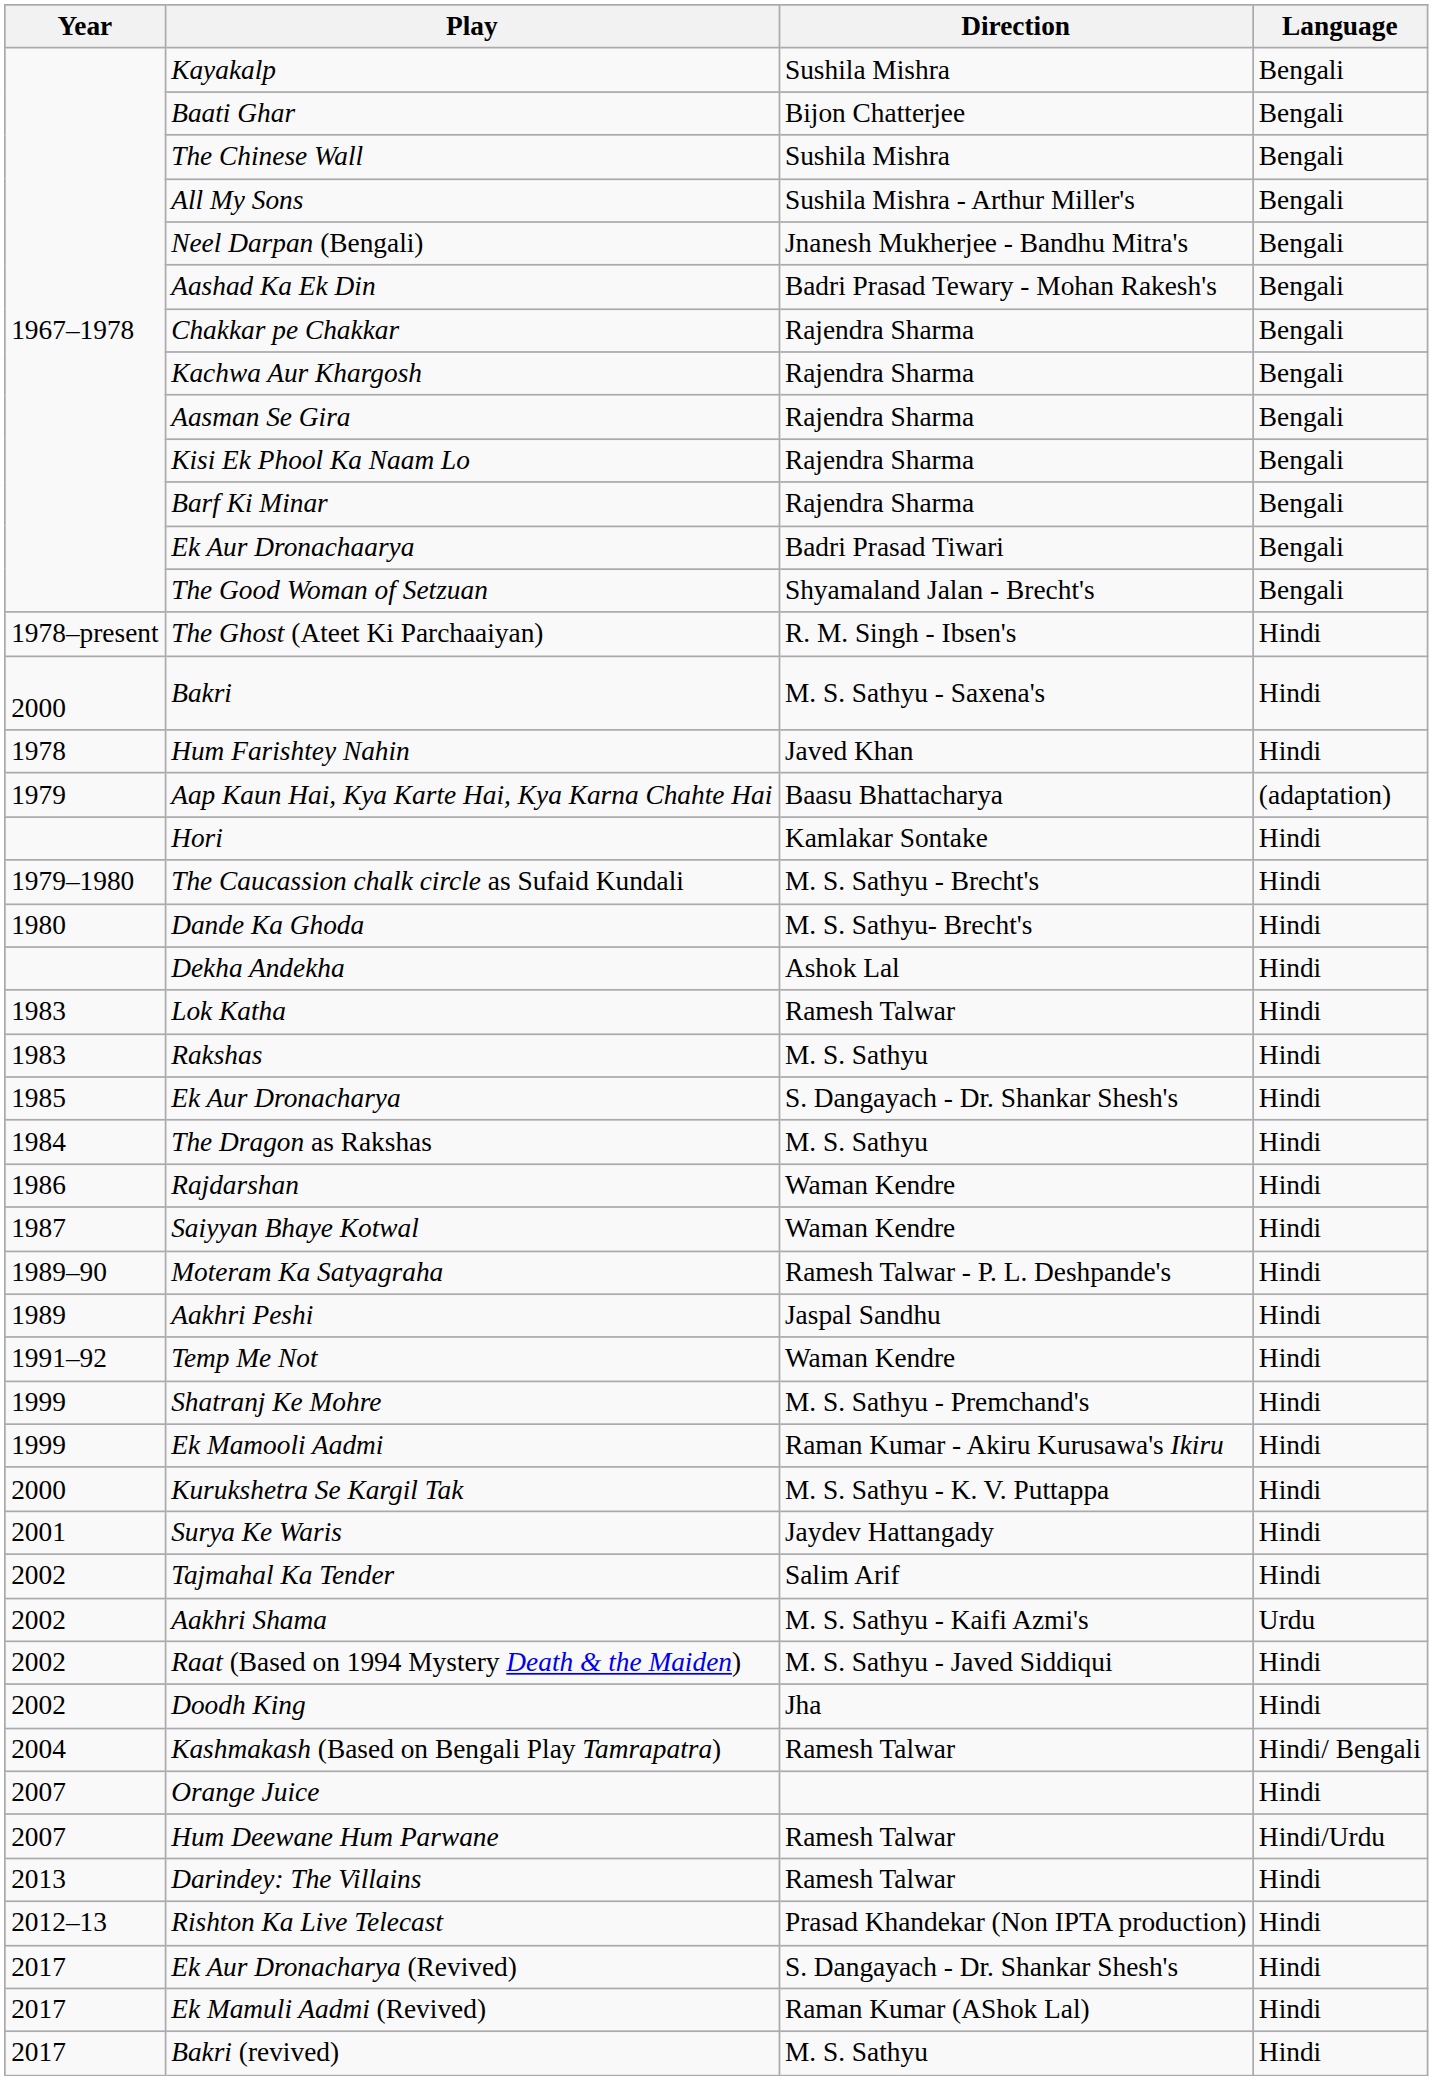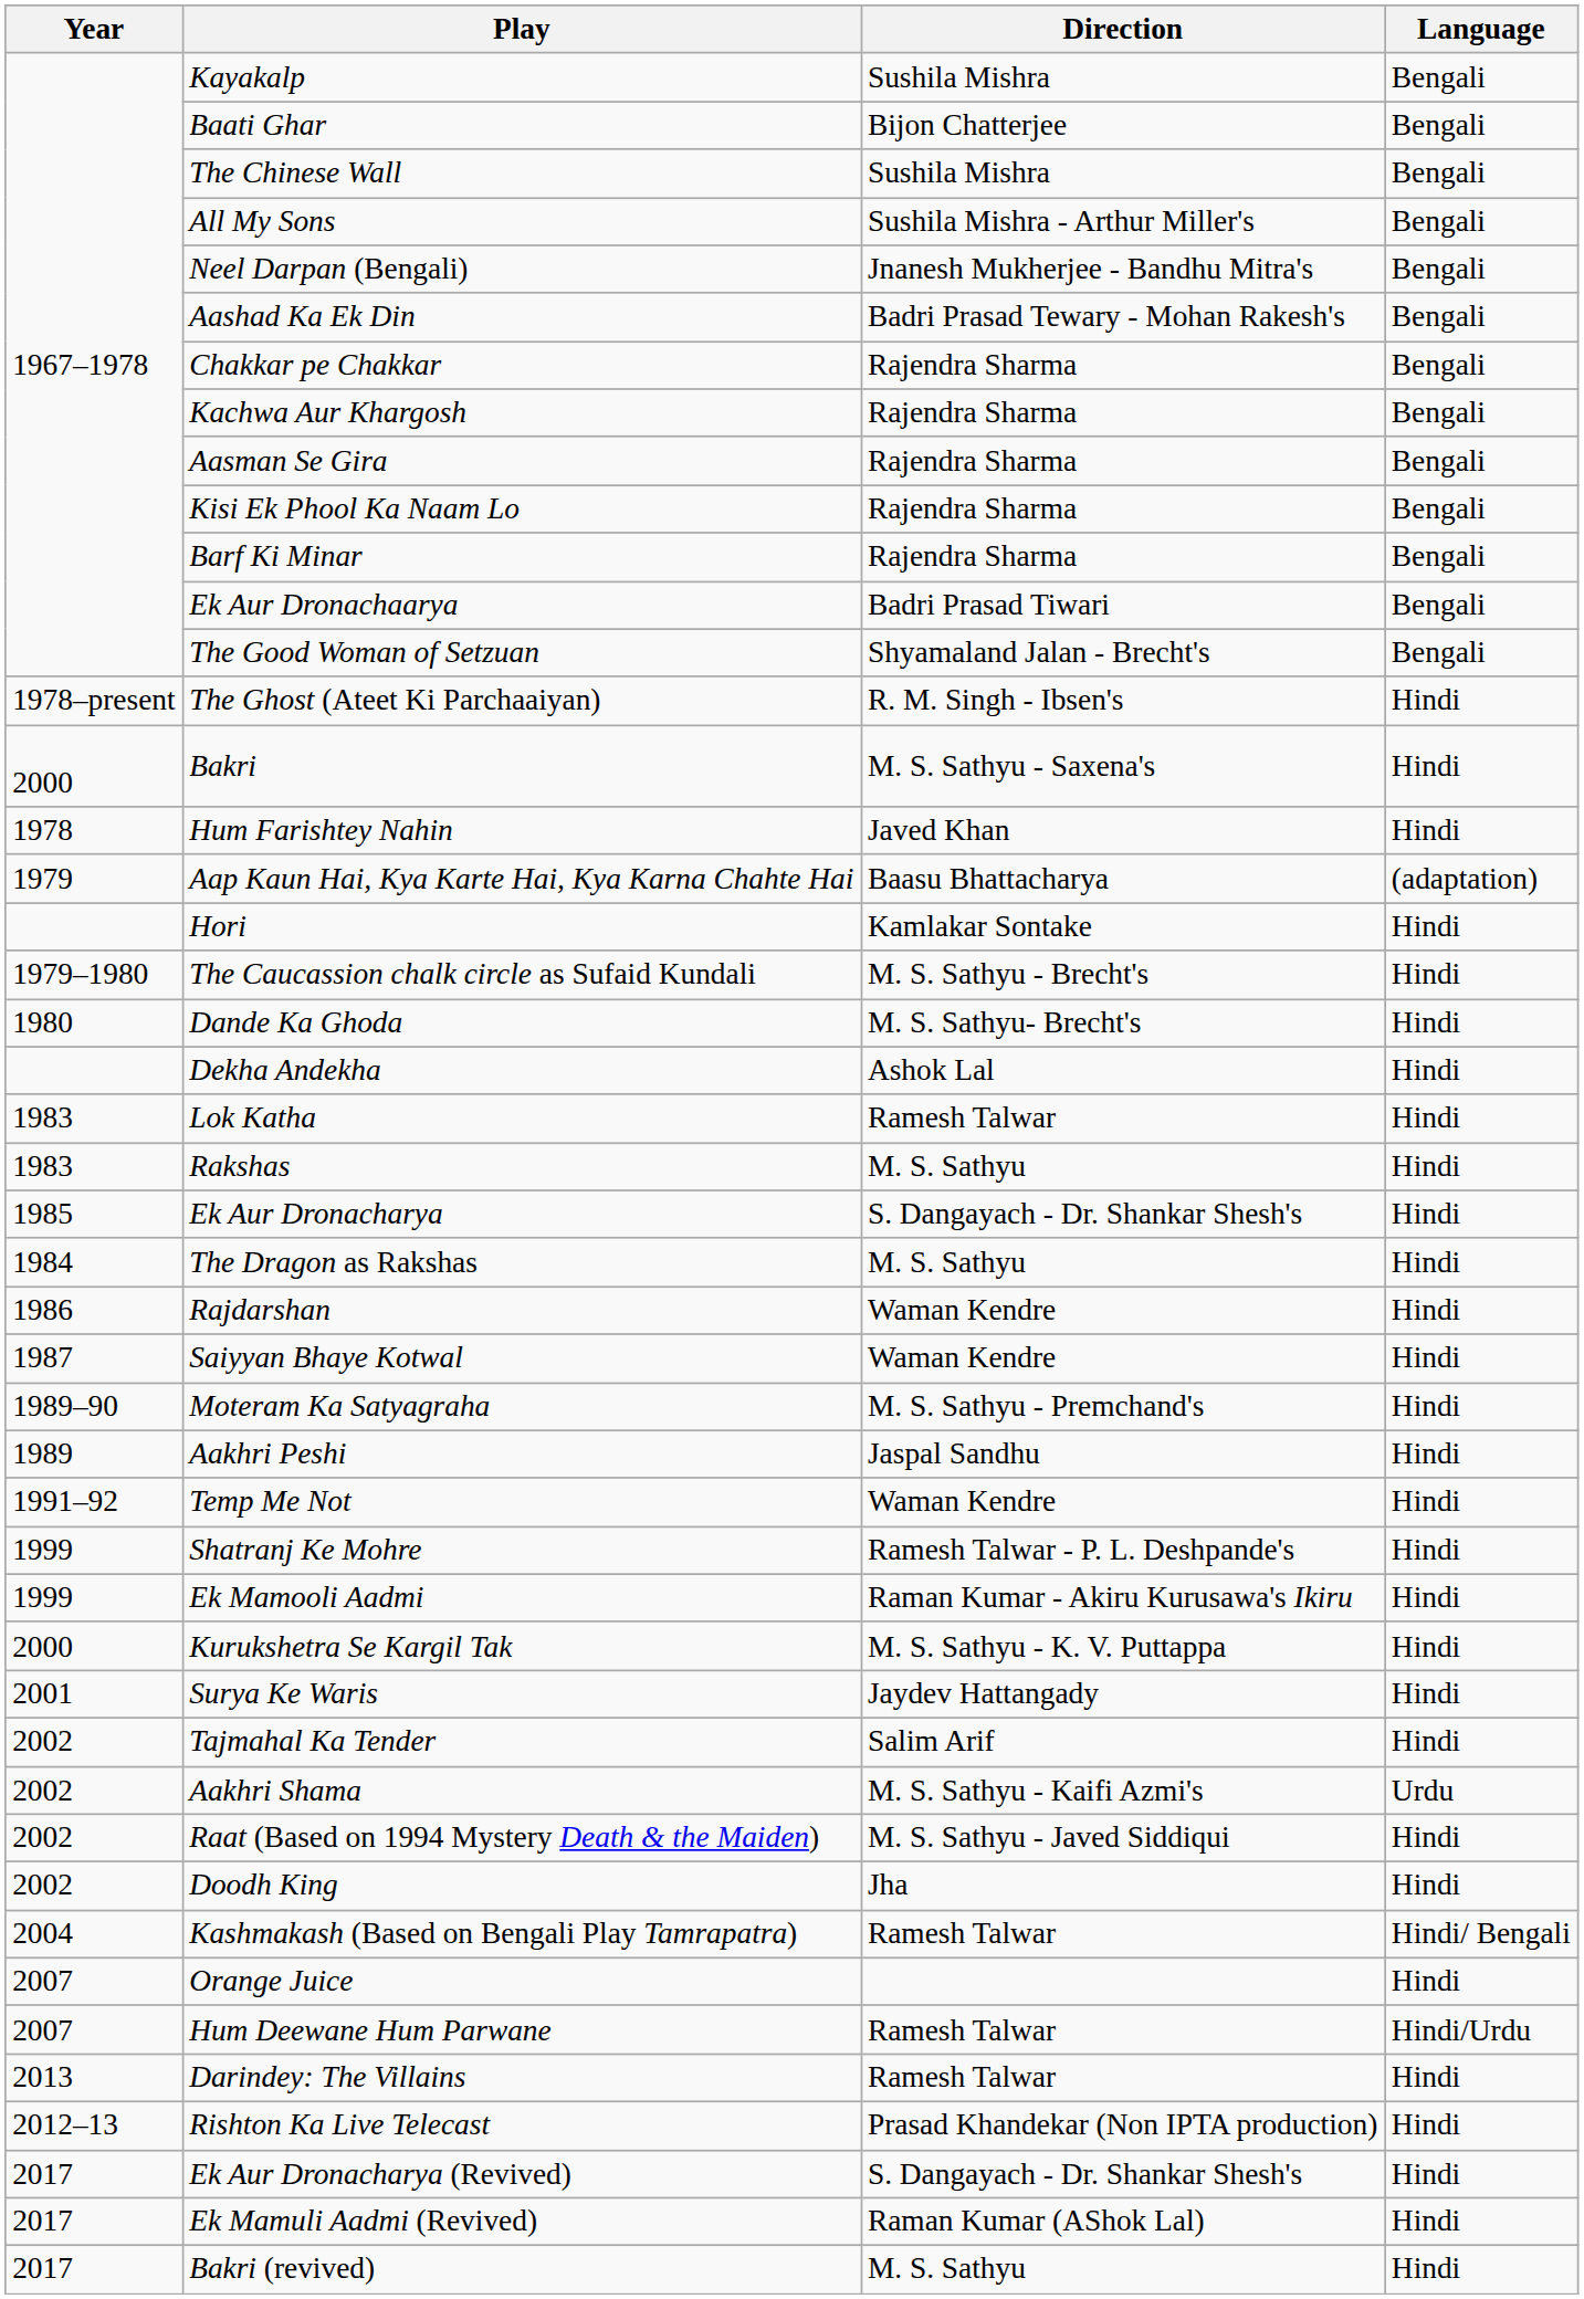 <table class="wikitable">
 <tr>
 <th>Year</th>
 <th>Play</th>
 <th>Direction</th>
 <th>Language</th>
 </tr>
 <tr>
 <td rowspan="13">1967–1978</td>
 <td><em>Kayakalp</em></td>
 <td>Sushila Mishra</td>
 <td>Bengali</td>
 </tr>
 <tr>
 <td><em>Baati Ghar</em></td>
 <td>Bijon Chatterjee</td>
 <td>Bengali</td>
 </tr>
 <tr>
 <td><em>The Chinese Wall</em></td>
 <td>Sushila Mishra</td>
 <td>Bengali</td>
 </tr>
 <tr>
 <td><em>All My Sons</em></td>
 <td>Sushila Mishra - Arthur  Miller's</td>
 <td>Bengali</td>
 </tr>
 <tr>
 <td><em>Neel Darpan</em> (Bengali)</td>
 <td>Jnanesh Mukherjee - Bandhu  Mitra's</td>
 <td>Bengali</td>
 </tr>
 <tr>
 <td><em>Aashad Ka Ek Din</em></td>
 <td>Badri Prasad Tewary - Mohan Rakesh's</td>
 <td>Bengali</td>
 </tr>
 <tr>
 <td><em>Chakkar pe Chakkar</em></td>
 <td>Rajendra Sharma</td>
 <td>Bengali</td>
 </tr>
 <tr>
 <td><em>Kachwa Aur Khargosh</em></td>
 <td>Rajendra Sharma</td>
 <td>Bengali</td>
 </tr>
 <tr>
 <td><em>Aasman Se Gira</em></td>
 <td>Rajendra Sharma</td>
 <td>Bengali</td>
 </tr>
 <tr>
 <td><em>Kisi Ek Phool Ka Naam Lo</em></td>
 <td>Rajendra Sharma</td>
 <td>Bengali</td>
 </tr>
 <tr>
 <td><em>Barf Ki Minar</em></td>
 <td>Rajendra Sharma</td>
 <td>Bengali</td>
 </tr>
 <tr>
 <td><em>Ek Aur Dronachaarya</em></td>
 <td>Badri Prasad Tiwari</td>
 <td>Bengali</td>
 </tr>
 <tr>
 <td><em>The Good Woman of Setzuan</em></td>
 <td>Shyamaland  Jalan - Brecht's</td>
 <td>Bengali</td>
 </tr>
 <tr>
 <td>1978–present</td>
 <td><em>The Ghost</em> (Ateet Ki Parchaaiyan)</td>
 <td>R. M. Singh - Ibsen's</td>
 <td>Hindi</td>
 </tr>
 <tr>
 <td><br>2000</td>
 <td><em>Bakri</em></td>
 <td>M. S. Sathyu - Saxena's</td>
 <td>Hindi</td>
 </tr>
 <tr>
 <td>1978</td>
 <td><em>Hum Farishtey Nahin</em></td>
 <td>Javed Khan</td>
 <td>Hindi</td>
 </tr>
 <tr>
 <td>1979</td>
 <td><em>Aap Kaun Hai, Kya Karte Hai, Kya Karna Chahte Hai</em></td>
 <td>Baasu Bhattacharya</td>
 <td>(adaptation)</td>
 </tr>
 <tr>
 <td></td>
 <td><em>Hori</em></td>
 <td>Kamlakar Sontake</td>
 <td>Hindi</td>
 </tr>
 <tr>
 <td>1979–1980</td>
 <td><em>The  Caucassion chalk circle</em> as Sufaid Kundali</td>
 <td>M. S. Sathyu - Brecht's</td>
 <td>Hindi</td>
 </tr>
 <tr>
 <td>1980</td>
 <td><em>Dande Ka Ghoda</em></td>
 <td>M. S. Sathyu- Brecht's</td>
 <td>Hindi</td>
 </tr>
 <tr>
 <td></td>
 <td><em>Dekha Andekha</em></td>
 <td>Ashok Lal</td>
 <td>Hindi</td>
 </tr>
 <tr>
 <td>1983</td>
 <td><em>Lok Katha</em></td>
 <td>Ramesh Talwar</td>
 <td>Hindi</td>
 </tr>
 <tr>
 <td>1983</td>
 <td><em>Rakshas</em></td>
 <td>M. S. Sathyu</td>
 <td>Hindi</td>
 </tr>
 <tr>
 <td>1985</td>
 <td><em>Ek Aur Dronacharya</em></td>
 <td>S. Dangayach - Dr. Shankar  Shesh's</td>
 <td>Hindi</td>
 </tr>
 <tr>
 <td>1984</td>
 <td><em>The Dragon</em> as Rakshas</td>
 <td>M. S. Sathyu</td>
 <td>Hindi</td>
 </tr>
 <tr>
 <td>1986</td>
 <td><em>Rajdarshan</em></td>
 <td>Waman Kendre</td>
 <td>Hindi</td>
 </tr>
 <tr>
 <td>1987</td>
 <td><em>Saiyyan Bhaye Kotwal</em></td>
 <td>Waman Kendre</td>
 <td>Hindi</td>
 </tr>
 <tr>
 <td>1989–90</td>
 <td><em>Moteram Ka Satyagraha</em></td>
-<td>Ramesh Talwar - P. L. Deshpande's</td>
+<td>M. S. Sathyu - Premchand's</td>
 <td>Hindi</td>
 </tr>
 <tr>
 <td>1989</td>
 <td><em>Aakhri Peshi</em></td>
 <td>Jaspal Sandhu</td>
 <td>Hindi</td>
 </tr>
 <tr>
 <td>1991–92</td>
 <td><em>Temp Me Not</em></td>
 <td>Waman Kendre</td>
 <td>Hindi</td>
 </tr>
 <tr>
 <td>1999</td>
 <td><em>Shatranj Ke Mohre</em></td>
-<td>M. S. Sathyu - Premchand's</td>
+<td>Ramesh Talwar - P. L. Deshpande's</td>
 <td>Hindi</td>
 </tr>
 <tr>
 <td>1999</td>
 <td><em>Ek Mamooli Aadmi</em></td>
 <td>Raman Kumar - Akiru Kurusawa's <em>Ikiru</em></td>
 <td>Hindi</td>
 </tr>
 <tr>
 <td>2000</td>
 <td><em>Kurukshetra Se Kargil Tak</em></td>
 <td>M. S. Sathyu - K. V. Puttappa</td>
 <td>Hindi</td>
 </tr>
 <tr>
 <td>2001</td>
 <td><em>Surya Ke Waris</em></td>
 <td>Jaydev Hattangady</td>
 <td>Hindi</td>
 </tr>
 <tr>
 <td>2002</td>
 <td><em>Tajmahal Ka Tender</em></td>
 <td>Salim Arif</td>
 <td>Hindi</td>
 </tr>
 <tr>
 <td>2002</td>
 <td><em>Aakhri Shama</em></td>
 <td>M. S. Sathyu - Kaifi Azmi's</td>
 <td>Urdu</td>
 </tr>
 <tr>
 <td>2002</td>
 <td><em>Raat</em> (Based on 1994 Mystery <a href='#'><em>Death & the Maiden</em></a>)</td>
 <td>M. S.  Sathyu - Javed Siddiqui</td>
 <td>Hindi</td>
 </tr>
 <tr>
 <td>2002</td>
 <td><em>Doodh King</em></td>
 <td>Jha</td>
 <td>Hindi</td>
 </tr>
 <tr>
 <td>2004</td>
 <td><em>Kashmakash</em> (Based on Bengali Play <em>Tamrapatra</em>)</td>
 <td>Ramesh Talwar</td>
 <td>Hindi/ Bengali</td>
 </tr>
 <tr>
 <td>2007</td>
 <td><em>Orange Juice</em></td>
 <td></td>
 <td>Hindi</td>
 </tr>
 <tr>
 <td>2007</td>
 <td><em>Hum Deewane Hum Parwane</em></td>
 <td>Ramesh Talwar</td>
 <td>Hindi/Urdu</td>
 </tr>
 <tr>
 <td>2013</td>
 <td><em>Darindey: The Villains</em></td>
 <td>Ramesh Talwar</td>
 <td>Hindi</td>
 </tr>
 <tr>
 <td>2012–13</td>
 <td><em>Rishton Ka Live Telecast</em></td>
 <td>Prasad Khandekar (Non IPTA production)</td>
 <td>Hindi</td>
 </tr>
 <tr>
 <td>2017</td>
 <td><em>Ek Aur Dronacharya</em> (Revived)</td>
 <td>S. Dangayach - Dr. Shankar  Shesh's</td>
 <td>Hindi</td>
 </tr>
 <tr>
 <td>2017</td>
 <td><em>Ek Mamuli Aadmi</em> (Revived)</td>
 <td>Raman Kumar (AShok Lal)</td>
 <td>Hindi</td>
 </tr>
 <tr>
 <td>2017</td>
 <td><em>Bakri</em> (revived)</td>
 <td>M. S. Sathyu</td>
 <td>Hindi</td>
 </tr>
 </table>
